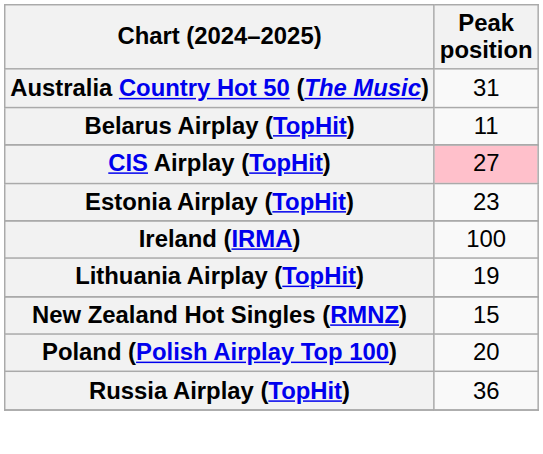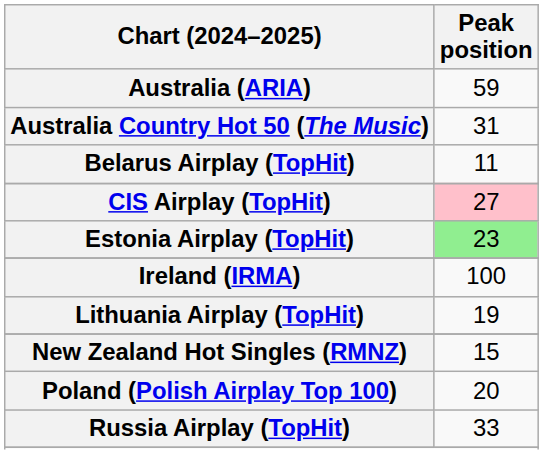 <table class="wikitable sortable plainrowheaders" style="text-align:center">
 <tr>
 <th scope="col">Chart (2024–2025)</th>
 <th scope="col">Peak<br>position</th>
+</tr>
+<tr>
+<th scope="row">Australia (<a href='#'>ARIA</a>)</th>
+<td>59</td>
 </tr>
 <tr>
 <th scope="row">Australia <a href='#'>Country Hot 50</a> (<em><a href='#'>The Music</a></em>)</th>
 <td>31</td>
 </tr>
 <tr>
 <th scope="row">Belarus Airplay (<a href='#'>TopHit</a>)</th>
 <td>11</td>
 </tr>
 <tr>
 </tr>
 <tr>
 </tr>
 <tr>
 </tr>
 <tr>
 </tr>
 <tr>
 </tr>
 <tr>
 </tr>
 <tr>
 <th scope="row"><a href='#'>CIS</a> Airplay (<a href='#'>TopHit</a>)</th>
 <td style="background: pink;">27</td>
 </tr>
 <tr>
 <th scope="row">Estonia Airplay (<a href='#'>TopHit</a>)</th>
-<td>23</td>
+<td style="background: lightgreen;">23</td>
 </tr>
 <tr>
 </tr>
 <tr>
 <th scope="row">Ireland (<a href='#'>IRMA</a>)</th>
 <td>100</td>
 </tr>
 <tr>
 <th scope="row">Lithuania Airplay (<a href='#'>TopHit</a>)</th>
 <td>19</td>
 </tr>
 <tr>
 </tr>
 <tr>
 </tr>
 <tr>
 <th scope="row">New Zealand Hot Singles (<a href='#'>RMNZ</a>)</th>
 <td>15</td>
 </tr>
 <tr>
 <th scope="row">Poland (<a href='#'>Polish Airplay Top 100</a>)</th>
 <td>20</td>
 </tr>
 <tr>
 <th scope="row">Russia Airplay (<a href='#'>TopHit</a>)</th>
-<td>36</td>
+<td>33</td>
 </tr>
 <tr>
 </tr>
 <tr>
 </tr>
 <tr>
 </tr>
 <tr>
 </tr>
 <tr>
 </tr>
 <tr>
 </tr>
 <tr>
 </tr>
 </table>
